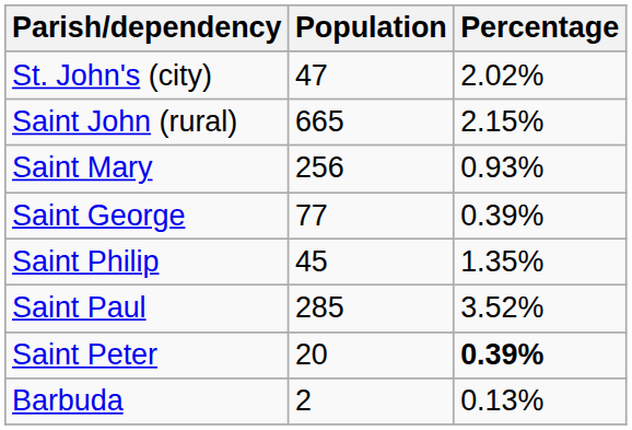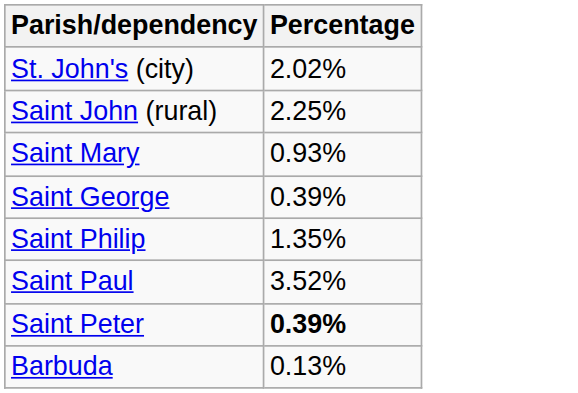 <table class="wikitable sortable">
 <tr>
 <th>Parish/dependency</th>
-<th>Population</th>
 <th>Percentage</th>
 </tr>
 <tr>
 <td><a href='#'>St. John's</a> (city)</td>
-<td>47</td>
 <td>2.02%</td>
 </tr>
 <tr>
 <td><a href='#'>Saint John</a> (rural)</td>
-<td>665</td>
-<td>2.15%</td>
+<td>2.25%</td>
 </tr>
 <tr>
 <td><a href='#'>Saint Mary</a></td>
-<td>256</td>
 <td>0.93%</td>
 </tr>
 <tr>
 <td><a href='#'>Saint George</a></td>
-<td>77</td>
 <td>0.39%</td>
 </tr>
 <tr>
 <td><a href='#'>Saint Philip</a></td>
-<td>45</td>
 <td>1.35%</td>
 </tr>
 <tr>
 <td><a href='#'>Saint Paul</a></td>
-<td>285</td>
 <td>3.52%</td>
 </tr>
 <tr>
 <td><a href='#'>Saint Peter</a></td>
-<td>20</td>
 <td><strong>0.39%</strong></td>
 </tr>
 <tr>
 <td><a href='#'>Barbuda</a></td>
-<td>2</td>
 <td>0.13%</td>
 </tr>
 </table>
